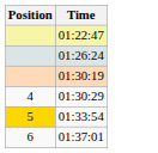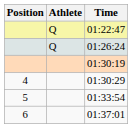 <table class="wikitable sortable">
 <tr>
 <th scope="col">Position</th>
+<th scope="col">Athlete</th>
 <th scope="col">Time</th>
 </tr>
 <tr bgcolor="#F7F6A8">
 <td align=center></td>
+<td> Q</td>
 <td>01:22:47</td>
 </tr>
 <tr bgcolor="#DCE5E5">
 <td align=center></td>
+<td> Q</td>
 <td>01:26:24</td>
 </tr>
 <tr bgcolor="#FFDAB9">
 <td align=center></td>
+<td></td>
 <td>01:30:19</td>
 </tr>
 <tr>
 <td align=center>4</td>
+<td></td>
 <td>01:30:29</td>
 </tr>
 <tr>
-<td align=center style="background: gold;">5</td>
+<td align=center>5</td>
+<td></td>
 <td>01:33:54</td>
 </tr>
 <tr>
 <td align=center>6</td>
+<td></td>
 <td>01:37:01</td>
 </tr>
 </table>
